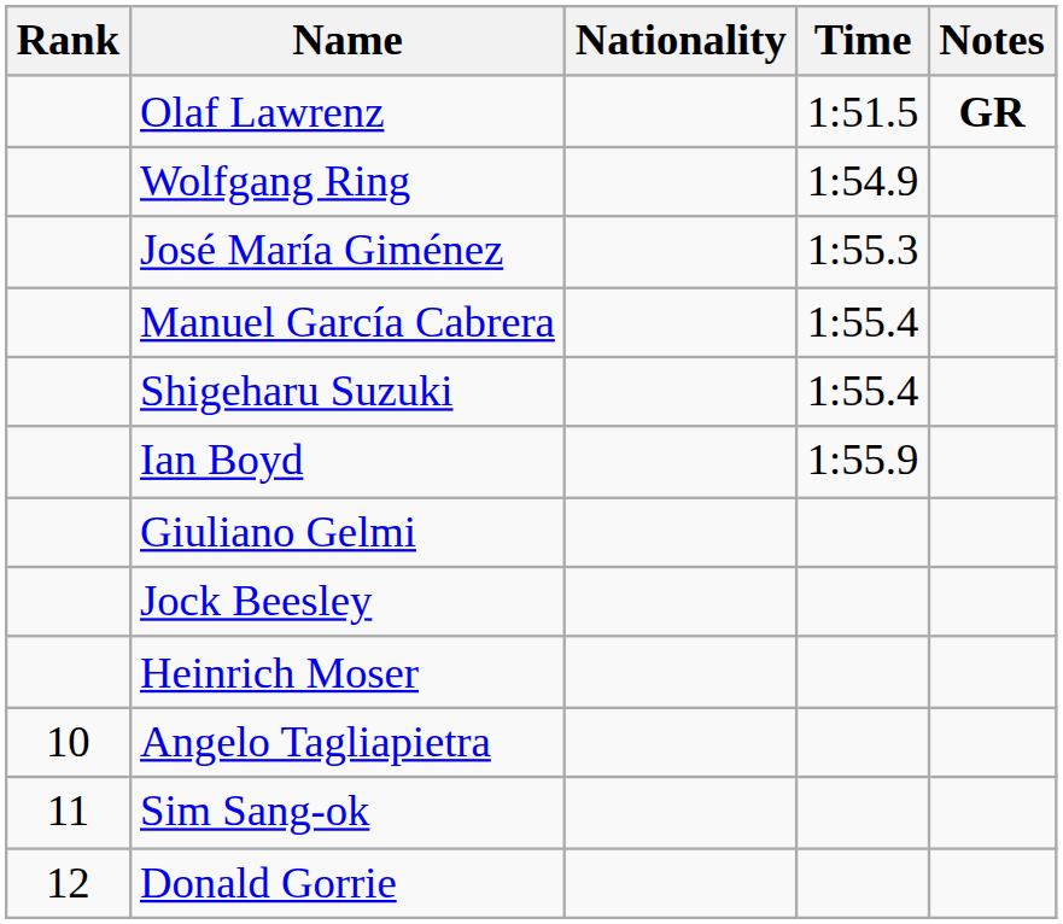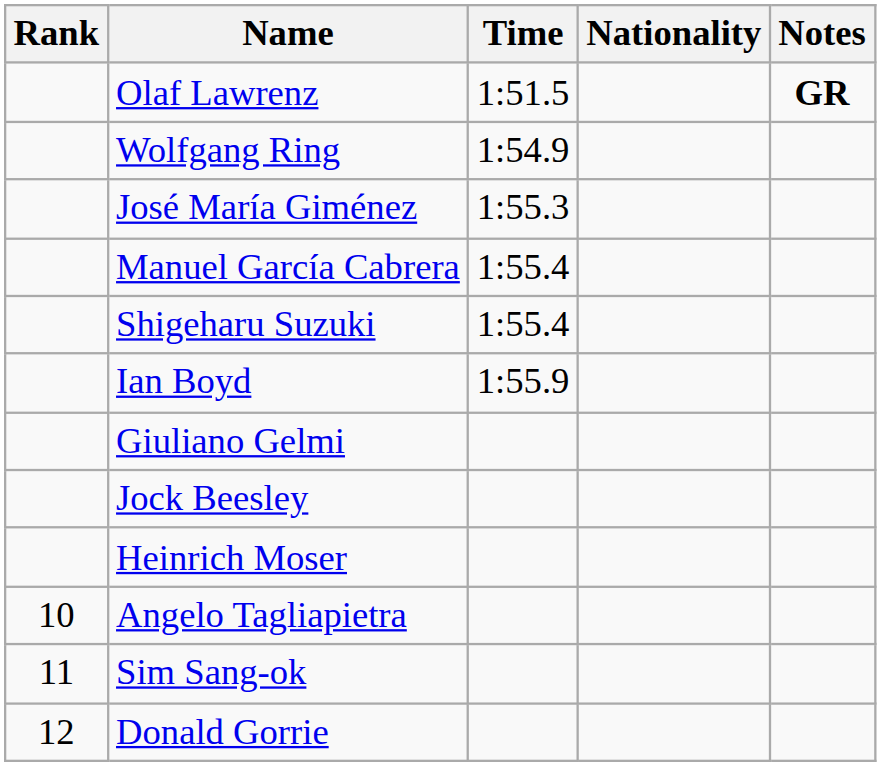 <table class="wikitable sortable" style="text-align:center">
 <tr>
 <th>Rank</th>
 <th>Name</th>
+<th>Time</th>
 <th>Nationality</th>
-<th>Time</th>
 <th>Notes</th>
 </tr>
 <tr>
 <td></td>
 <td align=left><a href='#'>Olaf Lawrenz</a></td>
+<td>1:51.5</td>
 <td align=left></td>
-<td>1:51.5</td>
 <td><strong>GR</strong></td>
 </tr>
 <tr>
 <td></td>
 <td align=left><a href='#'>Wolfgang Ring</a></td>
+<td>1:54.9</td>
 <td align=left></td>
-<td>1:54.9</td>
 <td></td>
 </tr>
 <tr>
 <td></td>
 <td align=left><a href='#'>José María Giménez</a></td>
+<td>1:55.3</td>
 <td align=left></td>
-<td>1:55.3</td>
 <td></td>
 </tr>
 <tr>
 <td></td>
 <td align=left><a href='#'>Manuel García Cabrera</a></td>
+<td>1:55.4</td>
 <td align=left></td>
-<td>1:55.4</td>
 <td></td>
 </tr>
 <tr>
 <td></td>
 <td align=left><a href='#'>Shigeharu Suzuki</a></td>
+<td>1:55.4</td>
 <td align=left></td>
-<td>1:55.4</td>
 <td></td>
 </tr>
 <tr>
 <td></td>
 <td align=left><a href='#'>Ian Boyd</a></td>
+<td>1:55.9</td>
 <td align=left></td>
-<td>1:55.9</td>
 <td></td>
 </tr>
 <tr>
 <td></td>
 <td align=left><a href='#'>Giuliano Gelmi</a></td>
+<td></td>
 <td align=left></td>
-<td></td>
 <td></td>
 </tr>
 <tr>
 <td></td>
 <td align=left><a href='#'>Jock Beesley</a></td>
+<td></td>
 <td align=left></td>
-<td></td>
 <td></td>
 </tr>
 <tr>
 <td></td>
 <td align=left><a href='#'>Heinrich Moser</a></td>
+<td></td>
 <td align=left></td>
-<td></td>
 <td></td>
 </tr>
 <tr>
 <td>10</td>
 <td align=left><a href='#'>Angelo Tagliapietra</a></td>
+<td></td>
 <td align=left></td>
-<td></td>
 <td></td>
 </tr>
 <tr>
 <td>11</td>
 <td align=left><a href='#'>Sim Sang-ok</a></td>
+<td></td>
 <td align=left></td>
-<td></td>
 <td></td>
 </tr>
 <tr>
 <td>12</td>
 <td align=left><a href='#'>Donald Gorrie</a></td>
+<td></td>
 <td align=left></td>
-<td></td>
 <td></td>
 </tr>
 </table>
